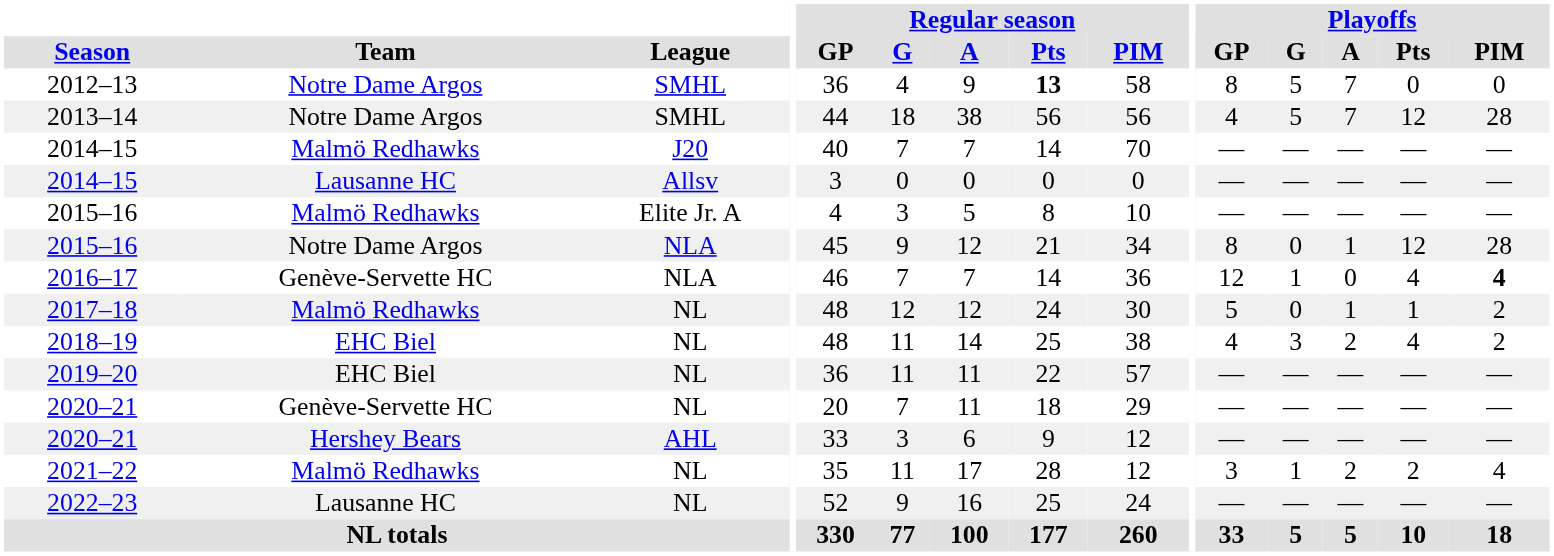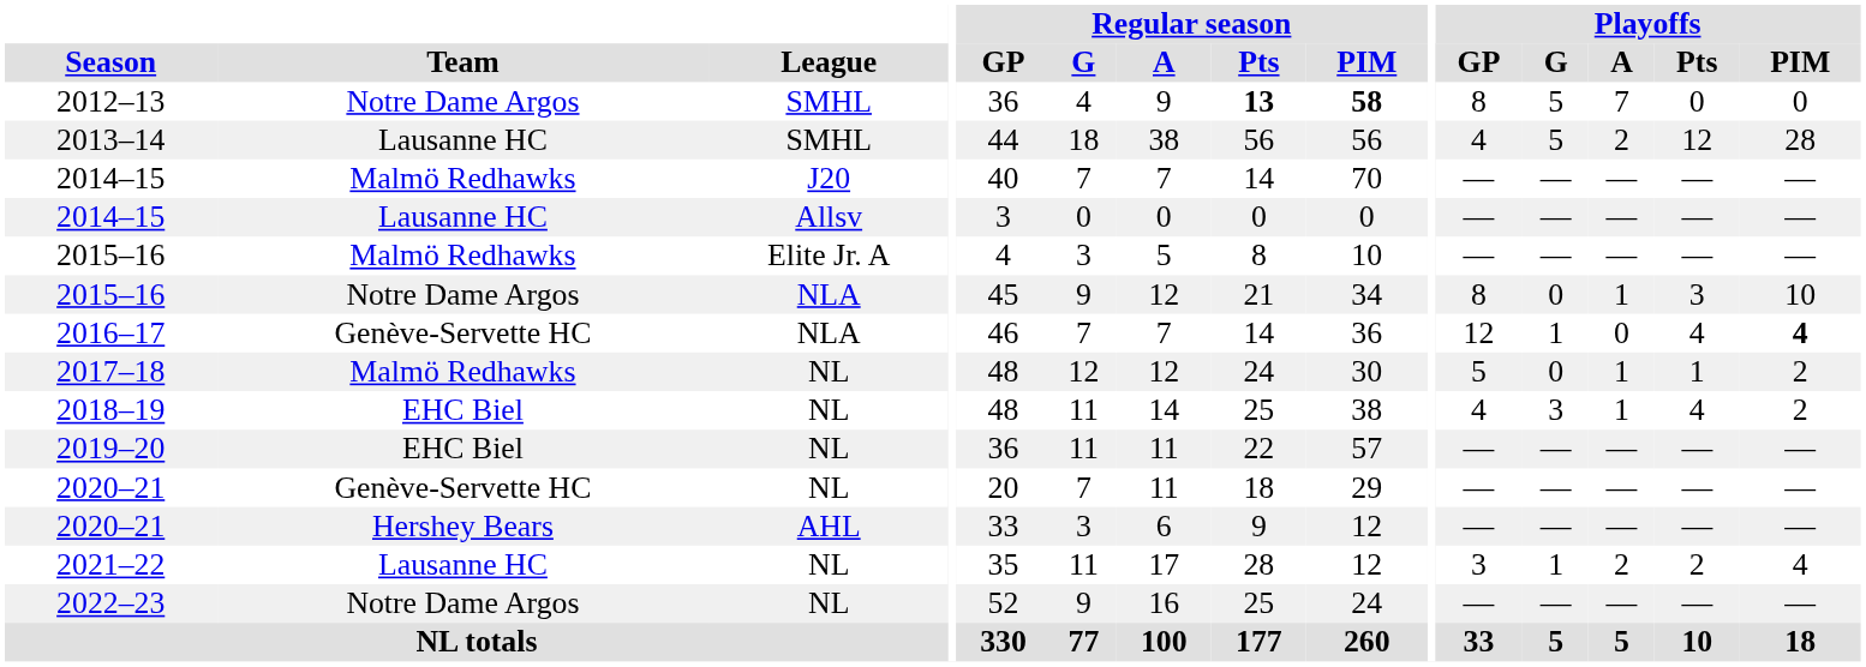 <table border="0" cellpadding="1" cellspacing="0" style="text-align:center; width:60em">
 <tr bgcolor="#e0e0e0">
 <th colspan="3" bgcolor="#ffffff"></th>
 <th rowspan="99" bgcolor="#ffffff"></th>
 <th colspan="5"><a href='#'>Regular season</a></th>
 <th rowspan="99" bgcolor="#ffffff"></th>
 <th colspan="5"><a href='#'>Playoffs</a></th>
 </tr>
 <tr bgcolor="#e0e0e0">
 <th><a href='#'>Season</a></th>
 <th>Team</th>
 <th>League</th>
 <th>GP</th>
 <th><a href='#'>G</a></th>
 <th><a href='#'>A</a></th>
 <th><a href='#'>Pts</a></th>
 <th><a href='#'>PIM</a></th>
 <th>GP</th>
 <th>G</th>
 <th>A</th>
 <th>Pts</th>
 <th>PIM</th>
 </tr>
 <tr>
 <td>2012–13</td>
 <td><a href='#'>Notre Dame Argos</a></td>
 <td><a href='#'>SMHL</a></td>
 <td>36</td>
 <td>4</td>
 <td>9</td>
 <td><strong>13</strong></td>
-<td>58</td>
+<td><strong>58</strong></td>
 <td>8</td>
 <td>5</td>
 <td>7</td>
 <td>0</td>
 <td>0</td>
 </tr>
 <tr bgcolor="#f0f0f0">
 <td>2013–14</td>
-<td>Notre Dame Argos</td>
+<td>Lausanne HC</td>
 <td>SMHL</td>
 <td>44</td>
 <td>18</td>
 <td>38</td>
 <td>56</td>
 <td>56</td>
 <td>4</td>
 <td>5</td>
-<td>7</td>
+<td>2</td>
 <td>12</td>
 <td>28</td>
 </tr>
 <tr>
 <td>2014–15</td>
 <td><a href='#'>Malmö Redhawks</a></td>
 <td><a href='#'>J20</a></td>
 <td>40</td>
 <td>7</td>
 <td>7</td>
 <td>14</td>
 <td>70</td>
 <td>—</td>
 <td>—</td>
 <td>—</td>
 <td>—</td>
 <td>—</td>
 </tr>
 <tr bgcolor="#f0f0f0">
 <td><a href='#'>2014–15</a></td>
 <td><a href='#'>Lausanne HC</a></td>
 <td><a href='#'>Allsv</a></td>
 <td>3</td>
 <td>0</td>
 <td>0</td>
 <td>0</td>
 <td>0</td>
 <td>—</td>
 <td>—</td>
 <td>—</td>
 <td>—</td>
 <td>—</td>
 </tr>
 <tr>
 <td>2015–16</td>
 <td><a href='#'>Malmö Redhawks</a></td>
 <td>Elite Jr. A</td>
 <td>4</td>
 <td>3</td>
 <td>5</td>
 <td>8</td>
 <td>10</td>
 <td>—</td>
 <td>—</td>
 <td>—</td>
 <td>—</td>
 <td>—</td>
 </tr>
 <tr bgcolor="#f0f0f0">
 <td><a href='#'>2015–16</a></td>
 <td>Notre Dame Argos</td>
 <td><a href='#'>NLA</a></td>
 <td>45</td>
 <td>9</td>
 <td>12</td>
 <td>21</td>
 <td>34</td>
 <td>8</td>
 <td>0</td>
 <td>1</td>
-<td>12</td>
-<td>28</td>
+<td>3</td>
+<td>10</td>
 </tr>
 <tr>
 <td><a href='#'>2016–17</a></td>
 <td>Genève-Servette HC</td>
 <td>NLA</td>
 <td>46</td>
 <td>7</td>
 <td>7</td>
 <td>14</td>
 <td>36</td>
 <td>12</td>
 <td>1</td>
 <td>0</td>
 <td>4</td>
 <td><strong>4</strong></td>
 </tr>
 <tr bgcolor="#f0f0f0">
 <td><a href='#'>2017–18</a></td>
 <td><a href='#'>Malmö Redhawks</a></td>
 <td>NL</td>
 <td>48</td>
 <td>12</td>
 <td>12</td>
 <td>24</td>
 <td>30</td>
 <td>5</td>
 <td>0</td>
 <td>1</td>
 <td>1</td>
 <td>2</td>
 </tr>
 <tr>
 <td><a href='#'>2018–19</a></td>
 <td><a href='#'>EHC Biel</a></td>
 <td>NL</td>
 <td>48</td>
 <td>11</td>
 <td>14</td>
 <td>25</td>
 <td>38</td>
 <td>4</td>
 <td>3</td>
-<td>2</td>
+<td>1</td>
 <td>4</td>
 <td>2</td>
 </tr>
 <tr bgcolor="#f0f0f0">
 <td><a href='#'>2019–20</a></td>
 <td>EHC Biel</td>
 <td>NL</td>
 <td>36</td>
 <td>11</td>
 <td>11</td>
 <td>22</td>
 <td>57</td>
 <td>—</td>
 <td>—</td>
 <td>—</td>
 <td>—</td>
 <td>—</td>
 </tr>
 <tr>
 <td><a href='#'>2020–21</a></td>
 <td>Genève-Servette HC</td>
 <td>NL</td>
 <td>20</td>
 <td>7</td>
 <td>11</td>
 <td>18</td>
 <td>29</td>
 <td>—</td>
 <td>—</td>
 <td>—</td>
 <td>—</td>
 <td>—</td>
 </tr>
 <tr bgcolor="#f0f0f0">
 <td><a href='#'>2020–21</a></td>
 <td><a href='#'>Hershey Bears</a></td>
 <td><a href='#'>AHL</a></td>
 <td>33</td>
 <td>3</td>
 <td>6</td>
 <td>9</td>
 <td>12</td>
 <td>—</td>
 <td>—</td>
 <td>—</td>
 <td>—</td>
 <td>—</td>
 </tr>
 <tr>
 <td><a href='#'>2021–22</a></td>
-<td><a href='#'>Malmö Redhawks</a></td>
+<td><a href='#'>Lausanne HC</a></td>
 <td>NL</td>
 <td>35</td>
 <td>11</td>
 <td>17</td>
 <td>28</td>
 <td>12</td>
 <td>3</td>
 <td>1</td>
 <td>2</td>
 <td>2</td>
 <td>4</td>
 </tr>
 <tr bgcolor="#f0f0f0">
 <td><a href='#'>2022–23</a></td>
-<td>Lausanne HC</td>
+<td>Notre Dame Argos</td>
 <td>NL</td>
 <td>52</td>
 <td>9</td>
 <td>16</td>
 <td>25</td>
 <td>24</td>
 <td>—</td>
 <td>—</td>
 <td>—</td>
 <td>—</td>
 <td>—</td>
 </tr>
 <tr bgcolor="#e0e0e0">
 <th colspan="3">NL totals</th>
 <th>330</th>
 <th>77</th>
 <th>100</th>
 <th>177</th>
 <th>260</th>
 <th>33</th>
 <th>5</th>
 <th>5</th>
 <th>10</th>
 <th>18</th>
 </tr>
 </table>
